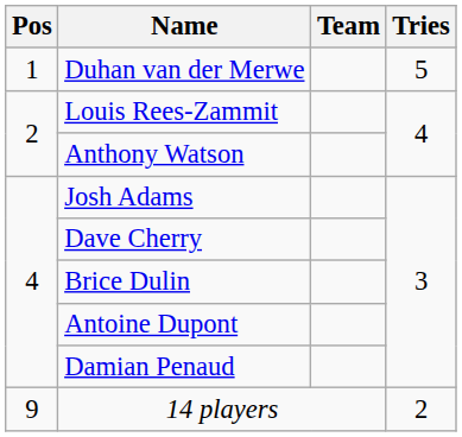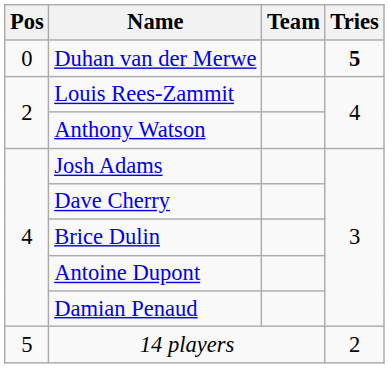 <table class="wikitable" style="text-align:center">
 <tr>
 <th>Pos</th>
 <th>Name</th>
 <th>Team</th>
 <th>Tries</th>
 </tr>
 <tr>
-<td>1</td>
+<td>0</td>
 <td align="left"><a href='#'>Duhan van der Merwe</a></td>
 <td align="left"></td>
-<td>5</td>
+<td><strong>5</strong></td>
 </tr>
 <tr>
 <td rowspan="2">2</td>
 <td align="left"><a href='#'>Louis Rees-Zammit</a></td>
 <td align="left"></td>
 <td rowspan="2">4</td>
 </tr>
 <tr>
 <td align="left"><a href='#'>Anthony Watson</a></td>
 <td align="left"></td>
 </tr>
 <tr>
 <td rowspan="5">4</td>
 <td align="left"><a href='#'>Josh Adams</a></td>
 <td align="left"></td>
 <td rowspan="5">3</td>
 </tr>
 <tr>
 <td align="left"><a href='#'>Dave Cherry</a></td>
 <td align="left"></td>
 </tr>
 <tr>
 <td align="left"><a href='#'>Brice Dulin</a></td>
 <td align="left"></td>
 </tr>
 <tr>
 <td align="left"><a href='#'>Antoine Dupont</a></td>
 <td align="left"></td>
 </tr>
 <tr>
 <td align="left"><a href='#'>Damian Penaud</a></td>
 <td align="left"></td>
 </tr>
 <tr>
-<td>9</td>
+<td>5</td>
 <td colspan="2"><em>14 players</em></td>
 <td>2</td>
 </tr>
 </table>
